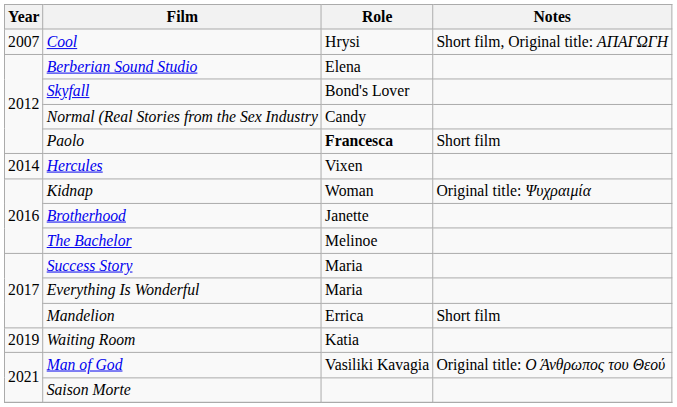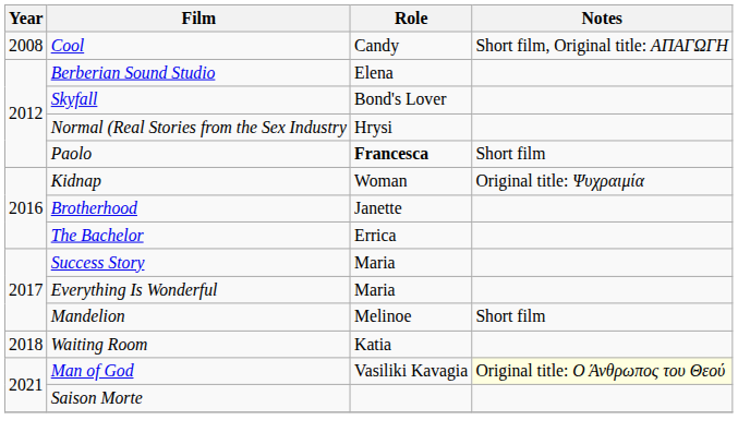 <table class="wikitable">
 <tr>
 <th>Year</th>
 <th>Film</th>
 <th>Role</th>
 <th>Notes</th>
 </tr>
 <tr>
-<td>2007</td>
+<td>2008</td>
 <td><em><a href='#'>Cool</a></em></td>
-<td>Hrysi</td>
+<td>Candy</td>
 <td>Short film, Original title: <em>ΑΠΑΓΩΓΗ</em></td>
 </tr>
 <tr>
 <td rowspan="4">2012</td>
 <td><em><a href='#'>Berberian Sound Studio</a></em></td>
 <td>Elena</td>
 <td></td>
 </tr>
 <tr>
 <td><em><a href='#'>Skyfall</a></em></td>
 <td>Bond's Lover</td>
 <td></td>
 </tr>
 <tr>
 <td><em>Normal (Real Stories from the Sex Industry</em></td>
-<td>Candy</td>
+<td>Hrysi</td>
 <td></td>
 </tr>
 <tr>
 <td><em>Paolo</em></td>
 <td><strong>Francesca</strong></td>
 <td>Short film</td>
-</tr>
-<tr>
-<td>2014</td>
-<td><em><a href='#'>Hercules</a></em></td>
-<td>Vixen</td>
-<td></td>
 </tr>
 <tr>
 <td rowspan="3">2016</td>
 <td><em>Kidnap</em></td>
 <td>Woman</td>
 <td>Original title: <em>Ψυχραιμία</em></td>
 </tr>
 <tr>
 <td><em><a href='#'>Brotherhood</a></em></td>
 <td>Janette</td>
 <td></td>
 </tr>
 <tr>
 <td><em><a href='#'>The Bachelor</a></em></td>
-<td>Melinoe</td>
+<td>Errica</td>
 <td></td>
 </tr>
 <tr>
 <td rowspan="3">2017</td>
 <td><em><a href='#'>Success Story</a></em></td>
 <td>Maria</td>
 <td></td>
 </tr>
 <tr>
 <td><em>Everything Is Wonderful</em></td>
 <td>Maria</td>
 <td></td>
 </tr>
 <tr>
 <td><em>Mandelion</em></td>
-<td>Errica</td>
+<td>Melinoe</td>
 <td>Short film</td>
 </tr>
 <tr>
-<td>2019</td>
+<td>2018</td>
 <td><em>Waiting Room</em></td>
 <td>Katia</td>
 <td></td>
 </tr>
 <tr>
 <td rowspan="2">2021</td>
 <td><em><a href='#'>Man of God</a></em></td>
 <td>Vasiliki Kavagia</td>
-<td>Original title: <em>Ο Άνθρωπος του Θεού</em></td>
+<td style="background: lightyellow;">Original title: <em>Ο Άνθρωπος του Θεού</em></td>
 </tr>
 <tr>
 <td><em>Saison Morte</em></td>
 <td></td>
 <td></td>
 </tr>
 <tr>
 </tr>
 </table>
